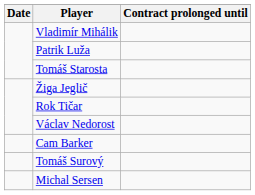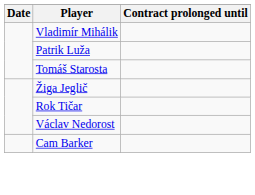 <table class="wikitable">
 <tr style="text-align:center; background:#ddd;">
 </tr>
 <tr>
 <th>Date</th>
 <th>Player</th>
 <th>Contract prolonged until</th>
 </tr>
 <tr>
 <td rowspan=3></td>
 <td> <a href='#'>Vladimír Mihálik</a></td>
 <td></td>
 </tr>
 <tr>
 <td> <a href='#'>Patrik Luža</a></td>
 <td></td>
 </tr>
 <tr>
 <td> <a href='#'>Tomáš Starosta</a></td>
 <td></td>
 </tr>
 <tr>
 <td rowspan=3></td>
 <td> <a href='#'>Žiga Jeglič</a></td>
 <td></td>
 </tr>
 <tr>
 <td> <a href='#'>Rok Tičar</a></td>
 <td></td>
 </tr>
 <tr>
 <td> <a href='#'>Václav Nedorost</a></td>
 <td></td>
 </tr>
 <tr>
 <td></td>
 <td> <a href='#'>Cam Barker</a></td>
 <td></td>
 </tr>
-<tr>
-<td></td>
-<td> <a href='#'>Tomáš Surový</a></td>
-<td></td>
-</tr>
-<tr>
-<td></td>
-<td> <a href='#'>Michal Sersen</a></td>
-<td></td>
-</tr>
 </table>
